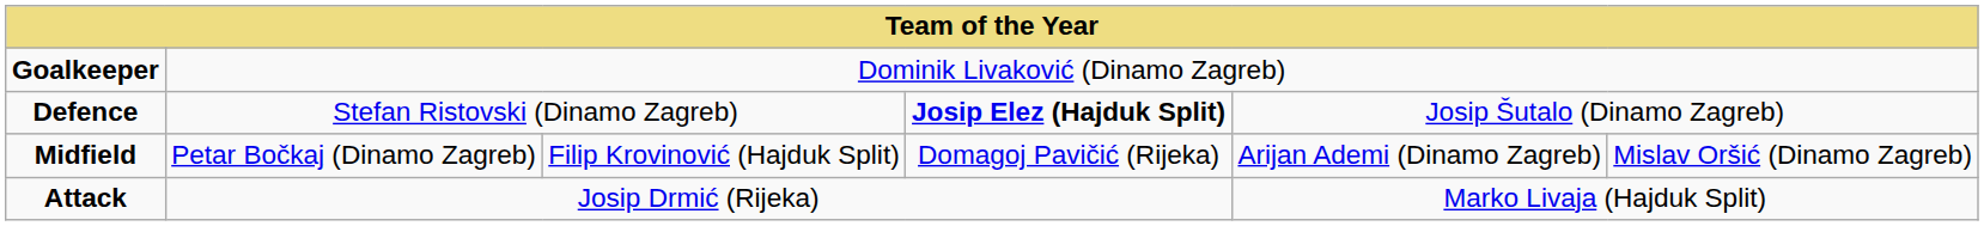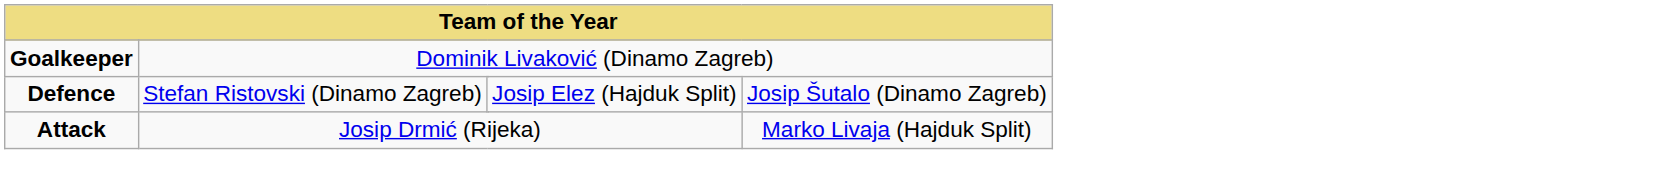 <table class="wikitable" style="text-align:center">
 <tr>
 <th style="background-color: #eedd82"     colspan="6">Team of the Year</th>
 </tr>
 <tr>
 <td><strong>Goalkeeper</strong></td>
 <td colspan="5"> <a href='#'>Dominik Livaković</a> (Dinamo Zagreb)</td>
 </tr>
 <tr>
 <td><strong>Defence</strong></td>
 <td colspan="2"> <a href='#'>Stefan Ristovski</a> (Dinamo Zagreb)</td>
-<td colspan="1"><strong> <a href='#'>Josip Elez</a> (Hajduk Split)</strong></td>
+<td colspan="1"> <a href='#'>Josip Elez</a> (Hajduk Split)</td>
 <td colspan="2"> <a href='#'>Josip Šutalo</a> (Dinamo Zagreb)</td>
-</tr>
-<tr>
-<td><strong>Midfield</strong></td>
-<td> <a href='#'>Petar Bočkaj</a> (Dinamo Zagreb)</td>
-<td> <a href='#'>Filip Krovinović</a> (Hajduk Split)</td>
-<td> <a href='#'>Domagoj Pavičić</a> (Rijeka)</td>
-<td> <a href='#'>Arijan Ademi</a> (Dinamo Zagreb)</td>
-<td> <a href='#'>Mislav Oršić</a> (Dinamo Zagreb)</td>
 </tr>
 <tr>
 <td><strong>Attack</strong></td>
 <td colspan="3"> <a href='#'>Josip Drmić</a> (Rijeka)</td>
 <td colspan="2"> <a href='#'>Marko Livaja</a> (Hajduk Split)</td>
 </tr>
 </table>
